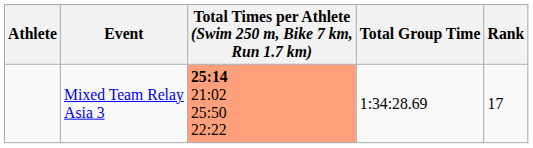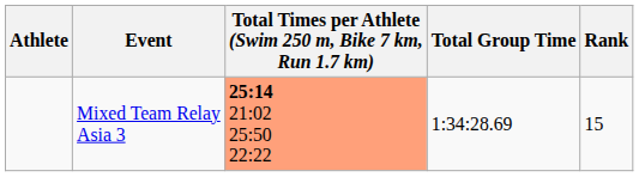 <table class="wikitable" border="1">
 <tr>
 <th>Athlete</th>
 <th>Event</th>
 <th>Total Times per Athlete <br> <em>(Swim 250 m, Bike 7 km, <br> Run 1.7 km)</em></th>
 <th>Total Group Time</th>
 <th>Rank</th>
 </tr>
 <tr>
 <td><strong></strong><br><br><br></td>
 <td><a href='#'>Mixed Team Relay <br> Asia 3</a></td>
 <td style="background: lightsalmon;"><strong>25:14</strong><br>21:02<br>25:50<br>22:22</td>
 <td>1:34:28.69</td>
-<td>17</td>
+<td>15</td>
 </tr>
 </table>
